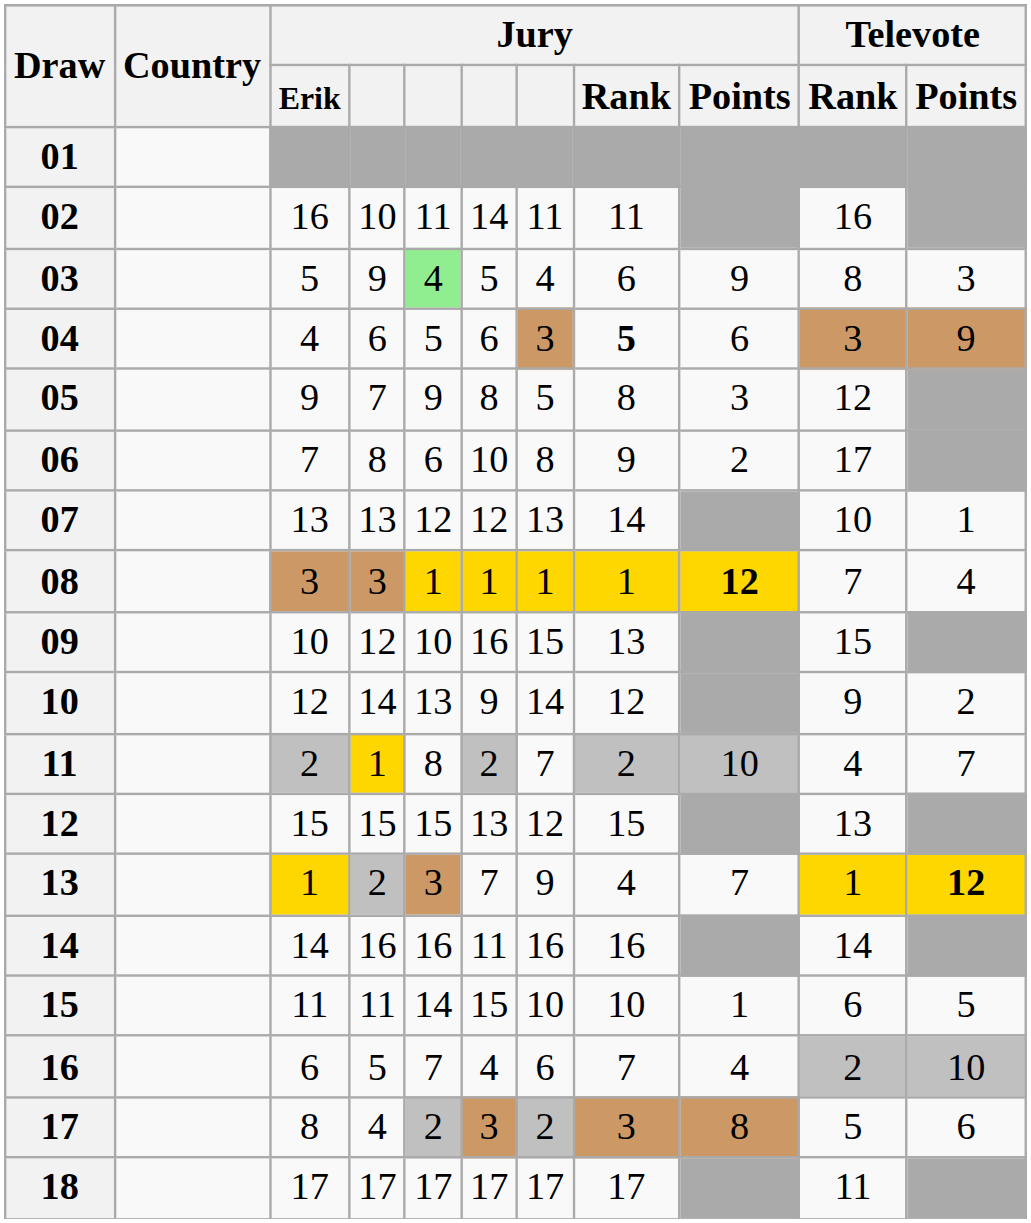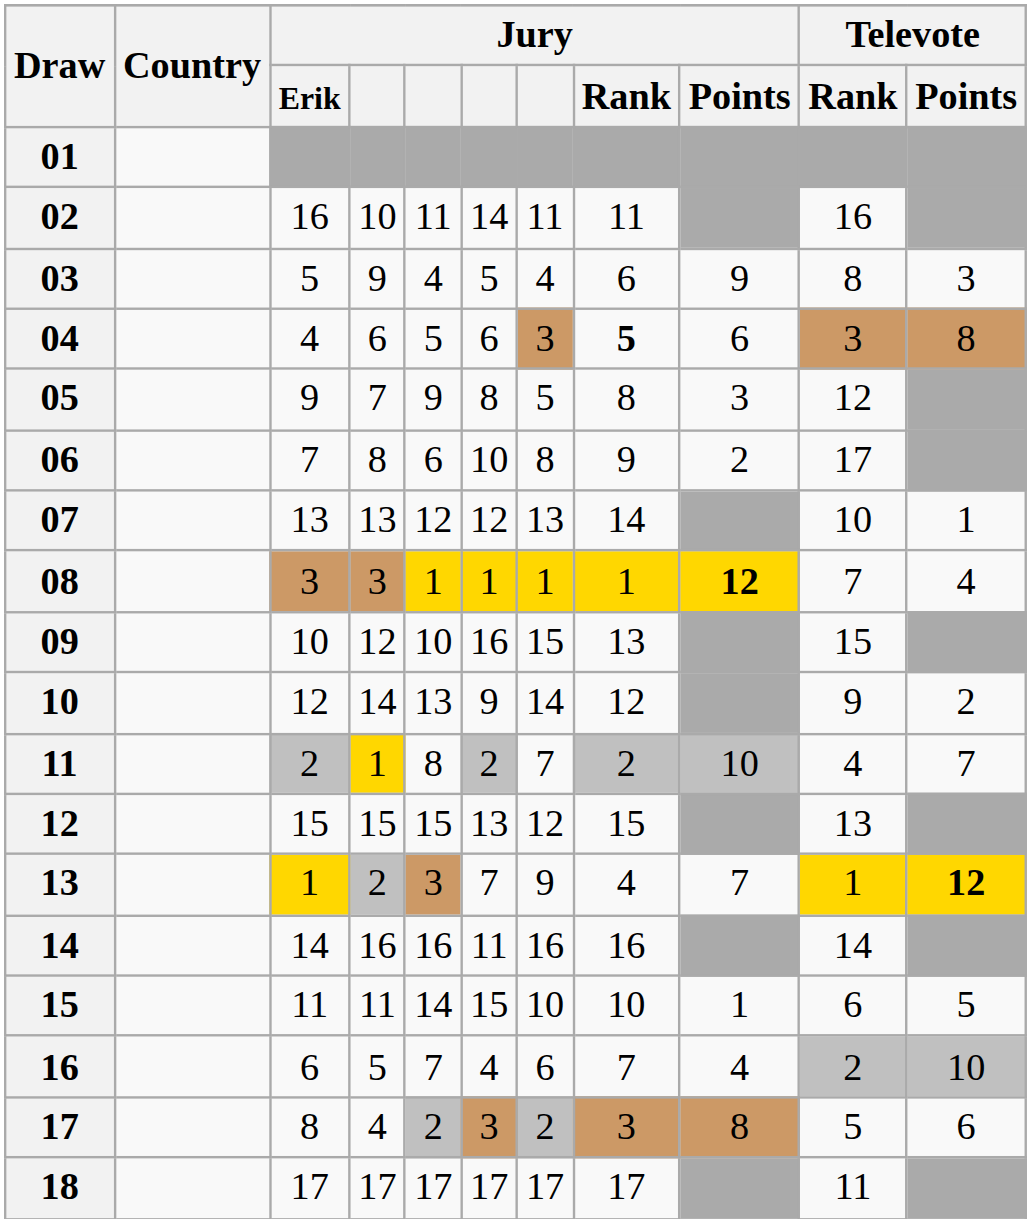 <table class="sortable wikitable collapsible plainrowheaders" style="text-align:center;">
 <tr>
 </tr>
 <tr>
 <th scope="col" rowspan="2">Draw</th>
 <th scope="col" rowspan="2">Country</th>
 <th scope="col" colspan="7">Jury</th>
 <th scope="col" colspan="2">Televote</th>
 </tr>
 <tr>
 <th scope="col"><small>Erik</small></th>
 <th scope="col"><small></small></th>
 <th scope="col"><small></small></th>
 <th scope="col"><small></small></th>
 <th scope="col"><small></small></th>
 <th scope="col">Rank</th>
 <th scope="col">Points</th>
 <th scope="col">Rank</th>
 <th scope="col">Points</th>
 </tr>
 <tr class="sortbottom">
 <th scope="row" style="text-align:center;">01</th>
 <td style="text-align:left;"></td>
 <td style="background:#AAAAAA;"></td>
 <td style="background:#AAAAAA;"></td>
 <td style="background:#AAAAAA;"></td>
 <td style="background:#AAAAAA;"></td>
 <td style="background:#AAAAAA;"></td>
 <td style="background:#AAAAAA;"></td>
 <td style="background:#AAAAAA;"></td>
 <td style="background:#AAAAAA;"></td>
 <td style="background:#AAAAAA;"></td>
 </tr>
 <tr>
 <th scope="row" style="text-align:center;">02</th>
 <td style="text-align:left;"></td>
 <td>16</td>
 <td>10</td>
 <td>11</td>
 <td>14</td>
 <td>11</td>
 <td>11</td>
 <td style="background:#AAAAAA;"></td>
 <td>16</td>
 <td style="background:#AAAAAA;"></td>
 </tr>
 <tr>
 <th scope="row" style="text-align:center;">03</th>
 <td style="text-align:left;"></td>
 <td>5</td>
 <td>9</td>
-<td style="background: lightgreen;">4</td>
+<td>4</td>
 <td>5</td>
 <td>4</td>
 <td>6</td>
 <td>9</td>
 <td>8</td>
 <td>3</td>
 </tr>
 <tr>
 <th scope="row" style="text-align:center;">04</th>
 <td style="text-align:left;"></td>
 <td>4</td>
 <td>6</td>
 <td>5</td>
 <td>6</td>
 <td style="background:#CC9966;">3</td>
 <td><strong>5</strong></td>
 <td>6</td>
 <td style="background:#CC9966;">3</td>
-<td style="background:#CC9966;">9</td>
+<td style="background:#CC9966;">8</td>
 </tr>
 <tr>
 <th scope="row" style="text-align:center;">05</th>
 <td style="text-align:left;"></td>
 <td>9</td>
 <td>7</td>
 <td>9</td>
 <td>8</td>
 <td>5</td>
 <td>8</td>
 <td>3</td>
 <td>12</td>
 <td style="background:#AAAAAA;"></td>
 </tr>
 <tr>
 <th scope="row" style="text-align:center;">06</th>
 <td style="text-align:left;"></td>
 <td>7</td>
 <td>8</td>
 <td>6</td>
 <td>10</td>
 <td>8</td>
 <td>9</td>
 <td>2</td>
 <td>17</td>
 <td style="background:#AAAAAA;"></td>
 </tr>
 <tr>
 <th scope="row" style="text-align:center;">07</th>
 <td style="text-align:left;"></td>
 <td>13</td>
 <td>13</td>
 <td>12</td>
 <td>12</td>
 <td>13</td>
 <td>14</td>
 <td style="background:#AAAAAA;"></td>
 <td>10</td>
 <td>1</td>
 </tr>
 <tr>
 <th scope="row" style="text-align:center;">08</th>
 <td style="text-align:left;"></td>
 <td style="background:#CC9966;">3</td>
 <td style="background:#CC9966;">3</td>
 <td style="background:gold;">1</td>
 <td style="background:gold;">1</td>
 <td style="background:gold;">1</td>
 <td style="background:gold;">1</td>
 <td style="background:gold;"><strong>12</strong></td>
 <td>7</td>
 <td>4</td>
 </tr>
 <tr>
 <th scope="row" style="text-align:center;">09</th>
 <td style="text-align:left;"></td>
 <td>10</td>
 <td>12</td>
 <td>10</td>
 <td>16</td>
 <td>15</td>
 <td>13</td>
 <td style="background:#AAAAAA;"></td>
 <td>15</td>
 <td style="background:#AAAAAA;"></td>
 </tr>
 <tr>
 <th scope="row" style="text-align:center;">10</th>
 <td style="text-align:left;"></td>
 <td>12</td>
 <td>14</td>
 <td>13</td>
 <td>9</td>
 <td>14</td>
 <td>12</td>
 <td style="background:#AAAAAA;"></td>
 <td>9</td>
 <td>2</td>
 </tr>
 <tr>
 <th scope="row" style="text-align:center;">11</th>
 <td style="text-align:left;"></td>
 <td style="background:silver;">2</td>
 <td style="background:gold;">1</td>
 <td>8</td>
 <td style="background:silver;">2</td>
 <td>7</td>
 <td style="background:silver;">2</td>
 <td style="background:silver;">10</td>
 <td>4</td>
 <td>7</td>
 </tr>
 <tr>
 <th scope="row" style="text-align:center;">12</th>
 <td style="text-align:left;"></td>
 <td>15</td>
 <td>15</td>
 <td>15</td>
 <td>13</td>
 <td>12</td>
 <td>15</td>
 <td style="background:#AAAAAA;"></td>
 <td>13</td>
 <td style="background:#AAAAAA;"></td>
 </tr>
 <tr>
 <th scope="row" style="text-align:center;">13</th>
 <td style="text-align:left;"></td>
 <td style="background:gold;">1</td>
 <td style="background:silver;">2</td>
 <td style="background:#CC9966;">3</td>
 <td>7</td>
 <td>9</td>
 <td>4</td>
 <td>7</td>
 <td style="background:gold;">1</td>
 <td style="background:gold;"><strong>12</strong></td>
 </tr>
 <tr>
 <th scope="row" style="text-align:center;">14</th>
 <td style="text-align:left;"></td>
 <td>14</td>
 <td>16</td>
 <td>16</td>
 <td>11</td>
 <td>16</td>
 <td>16</td>
 <td style="background:#AAAAAA;"></td>
 <td>14</td>
 <td style="background:#AAAAAA;"></td>
 </tr>
 <tr>
 <th scope="row" style="text-align:center;">15</th>
 <td style="text-align:left;"></td>
 <td>11</td>
 <td>11</td>
 <td>14</td>
 <td>15</td>
 <td>10</td>
 <td>10</td>
 <td>1</td>
 <td>6</td>
 <td>5</td>
 </tr>
 <tr>
 <th scope="row" style="text-align:center;">16</th>
 <td style="text-align:left;"></td>
 <td>6</td>
 <td>5</td>
 <td>7</td>
 <td>4</td>
 <td>6</td>
 <td>7</td>
 <td>4</td>
 <td style="background:silver;">2</td>
 <td style="background:silver;">10</td>
 </tr>
 <tr>
 <th scope="row" style="text-align:center;">17</th>
 <td style="text-align:left;"></td>
 <td>8</td>
 <td>4</td>
 <td style="background:silver;">2</td>
 <td style="background:#CC9966;">3</td>
 <td style="background:silver;">2</td>
 <td style="background:#CC9966;">3</td>
 <td style="background:#CC9966;">8</td>
 <td>5</td>
 <td>6</td>
 </tr>
 <tr>
 <th scope="row" style="text-align:center;">18</th>
 <td style="text-align:left;"></td>
 <td>17</td>
 <td>17</td>
 <td>17</td>
 <td>17</td>
 <td>17</td>
 <td>17</td>
 <td style="background:#AAAAAA;"></td>
 <td>11</td>
 <td style="background:#AAAAAA;"></td>
 </tr>
 </table>
